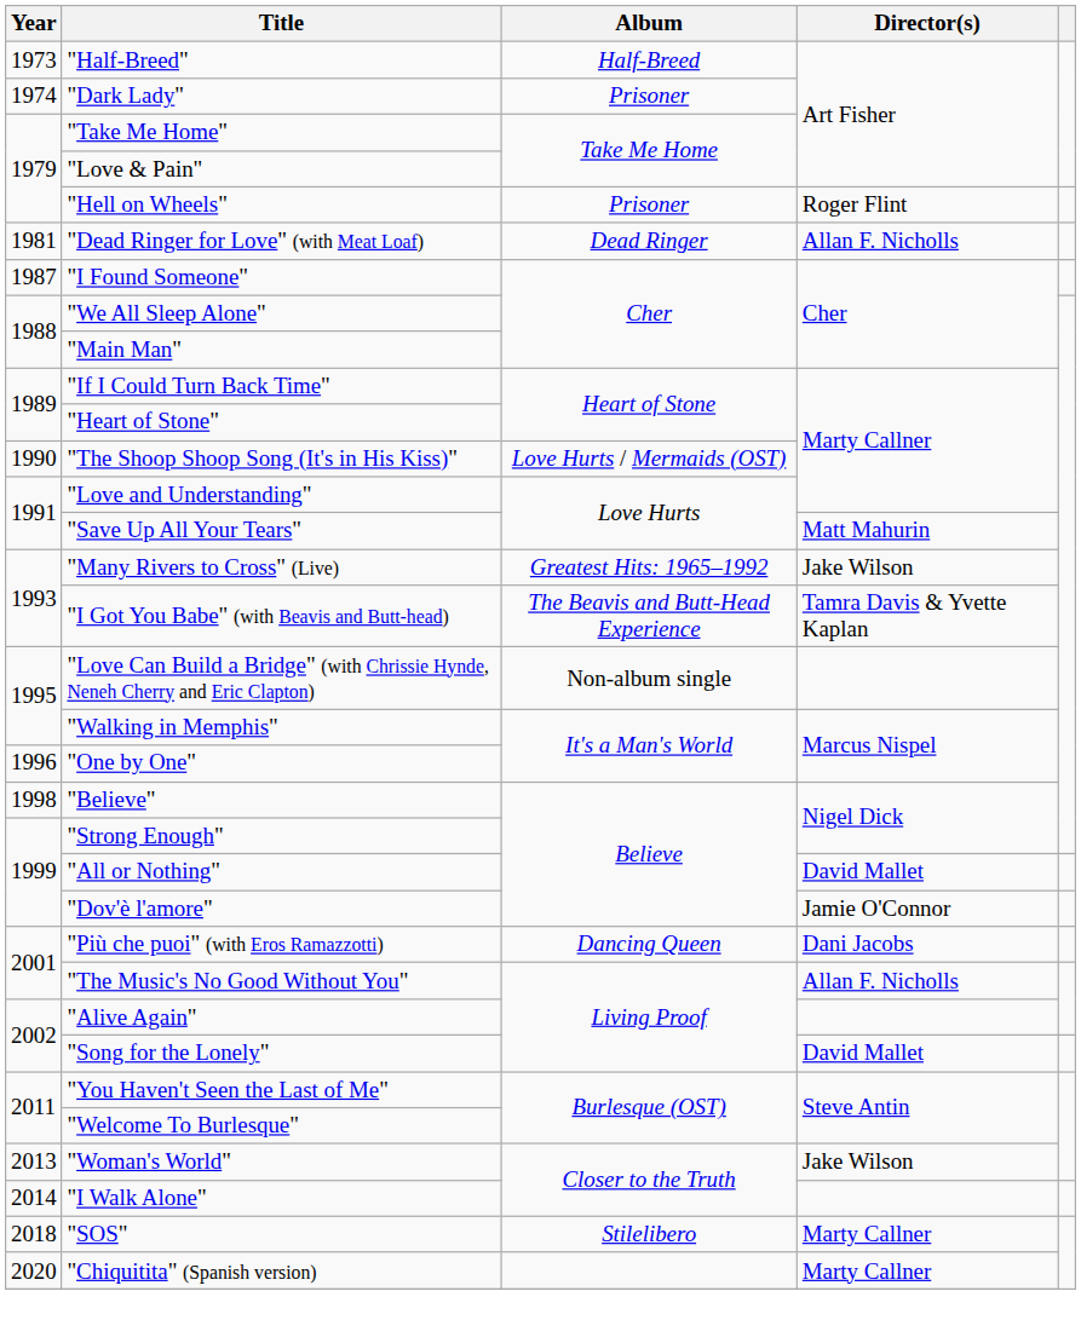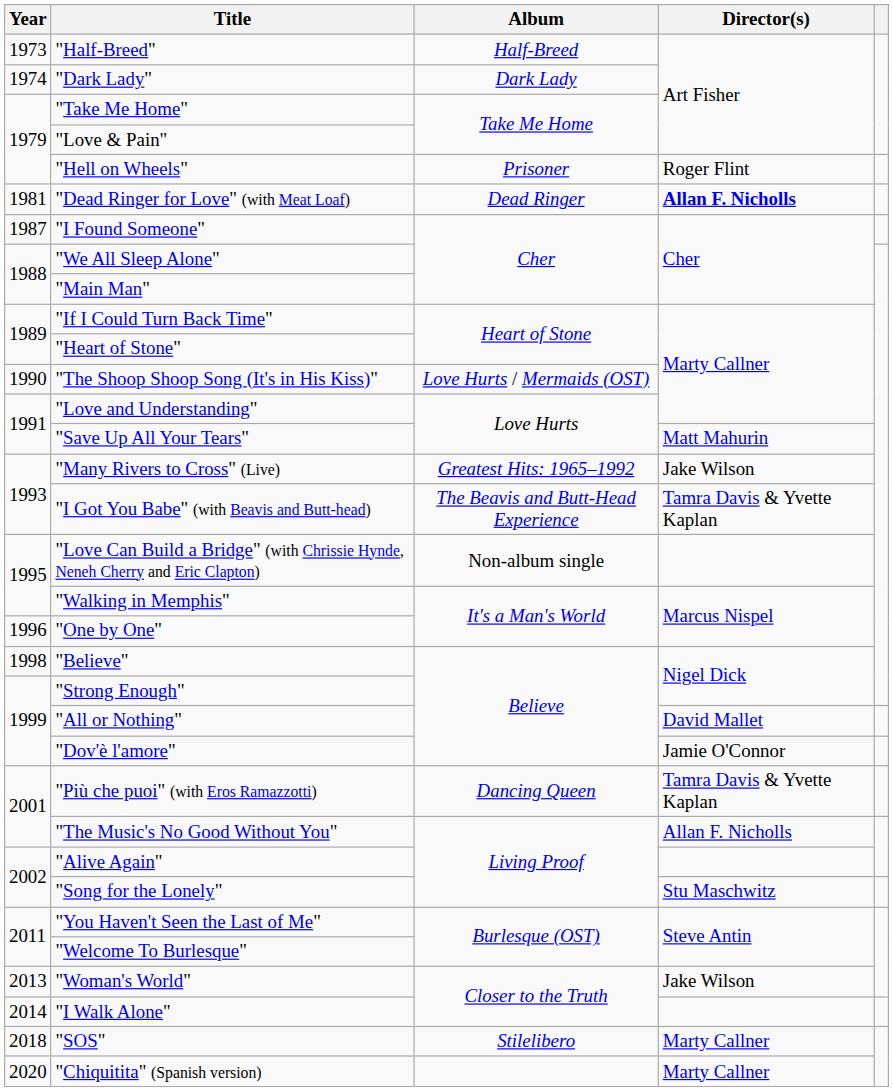 <table class="wikitable">
 <tr>
 <th width=10>Year</th>
 <th width=300>Title</th>
 <th width=200>Album</th>
 <th width=175>Director(s)</th>
 <th width=5></th>
 </tr>
 <tr>
 <td>1973</td>
 <td>"<a href='#'>Half-Breed</a>"</td>
 <td align=center><em><a href='#'>Half-Breed</a></em></td>
 <td rowspan="4">Art Fisher</td>
 </tr>
 <tr>
 <td>1974</td>
 <td>"<a href='#'>Dark Lady</a>"</td>
-<td align=center><em><a href='#'>Prisoner</a></em></td>
+<td align=center><em><a href='#'>Dark Lady</a></em></td>
 </tr>
 <tr>
 <td rowspan=3>1979</td>
 <td>"<a href='#'>Take Me Home</a>"</td>
 <td rowspan=2 align=center><em><a href='#'>Take Me Home</a></em></td>
 </tr>
 <tr>
 <td>"Love & Pain"</td>
 </tr>
 <tr>
 <td>"<a href='#'>Hell on Wheels</a>"</td>
 <td align=center><em><a href='#'>Prisoner</a></em></td>
 <td>Roger Flint</td>
 <td align=center></td>
 </tr>
 <tr>
 <td>1981</td>
 <td>"<a href='#'>Dead Ringer for Love</a>" <small>(with <a href='#'>Meat Loaf</a>)</small></td>
 <td align=center><em><a href='#'>Dead Ringer</a></em></td>
-<td><a href='#'>Allan F. Nicholls</a></td>
+<td><strong><a href='#'>Allan F. Nicholls</a></strong></td>
 </tr>
 <tr>
 <td>1987</td>
 <td>"<a href='#'>I Found Someone</a>"</td>
 <td rowspan=3 align=center><em><a href='#'>Cher</a></em></td>
 <td rowspan="3"><a href='#'>Cher</a></td>
 <td></td>
 </tr>
 <tr>
 <td rowspan=2>1988</td>
 <td>"<a href='#'>We All Sleep Alone</a>"</td>
 </tr>
 <tr>
 <td>"<a href='#'>Main Man</a>"</td>
 </tr>
 <tr>
 <td rowspan="2">1989</td>
 <td>"<a href='#'>If I Could Turn Back Time</a>"</td>
 <td rowspan="2" align=center><em><a href='#'>Heart of Stone</a></em></td>
 <td rowspan="4"><a href='#'>Marty Callner</a></td>
 </tr>
 <tr>
 <td>"<a href='#'>Heart of Stone</a>"</td>
 </tr>
 <tr>
 <td>1990</td>
 <td>"<a href='#'>The Shoop Shoop Song (It's in His Kiss)</a>"</td>
 <td align=center><em><a href='#'>Love Hurts</a></em> / <em><a href='#'>Mermaids (OST)</a></em></td>
 </tr>
 <tr>
 <td rowspan=2>1991</td>
 <td>"<a href='#'>Love and Understanding</a>"</td>
 <td rowspan=2 align=center><em>Love Hurts</em></td>
 </tr>
 <tr>
 <td>"<a href='#'>Save Up All Your Tears</a>"</td>
 <td><a href='#'>Matt Mahurin</a></td>
 </tr>
 <tr>
 <td rowspan=2>1993</td>
 <td>"<a href='#'>Many Rivers to Cross</a>" <small>(Live)</small></td>
 <td align=center><em><a href='#'>Greatest Hits: 1965–1992</a></em></td>
 <td>Jake Wilson</td>
 </tr>
 <tr>
 <td>"<a href='#'>I Got You Babe</a>" <small>(with <a href='#'>Beavis and Butt-head</a>)</small></td>
 <td align=center><em><a href='#'>The Beavis and Butt-Head Experience</a></em></td>
 <td><a href='#'>Tamra Davis</a> & Yvette Kaplan</td>
 </tr>
 <tr>
 <td rowspan=2>1995</td>
 <td>"<a href='#'>Love Can Build a Bridge</a>" <small>(with <a href='#'>Chrissie Hynde</a>, <a href='#'>Neneh Cherry</a> and <a href='#'>Eric Clapton</a>)</small></td>
 <td align=center>Non-album single</td>
 <td></td>
 </tr>
 <tr>
 <td>"<a href='#'>Walking in Memphis</a>"</td>
 <td rowspan=2 align=center><em><a href='#'>It's a Man's World</a></em></td>
 <td rowspan=2><a href='#'>Marcus Nispel</a></td>
 </tr>
 <tr>
 <td>1996</td>
 <td>"<a href='#'>One by One</a>"</td>
 </tr>
 <tr>
 <td>1998</td>
 <td>"<a href='#'>Believe</a>"</td>
 <td rowspan=4 align=center><em><a href='#'>Believe</a></em></td>
 <td rowspan=2><a href='#'>Nigel Dick</a></td>
 </tr>
 <tr>
 <td rowspan=3>1999</td>
 <td>"<a href='#'>Strong Enough</a>"</td>
 </tr>
 <tr>
 <td>"<a href='#'>All or Nothing</a>"</td>
 <td><a href='#'>David Mallet</a></td>
 <td align=center></td>
 </tr>
 <tr>
 <td>"<a href='#'>Dov'è l'amore</a>"</td>
 <td>Jamie O'Connor</td>
 </tr>
 <tr>
 <td rowspan=2>2001</td>
 <td>"<a href='#'>Più che puoi</a>" <small>(with <a href='#'>Eros Ramazzotti</a>)</small></td>
 <td align="center"><em><a href='#'>Dancing Queen</a></em></td>
-<td><a href='#'>Dani Jacobs</a></td>
+<td><a href='#'>Tamra Davis</a> & Yvette Kaplan</td>
 <td align=center></td>
 </tr>
 <tr>
 <td>"<a href='#'>The Music's No Good Without You</a>"</td>
 <td rowspan=3 align=center><em><a href='#'>Living Proof</a></em></td>
 <td><a href='#'>Allan F. Nicholls</a></td>
 </tr>
 <tr>
 <td rowspan=2>2002</td>
 <td>"<a href='#'>Alive Again</a>"</td>
 <td></td>
 </tr>
 <tr>
 <td>"<a href='#'>Song for the Lonely</a>"</td>
-<td><a href='#'>David Mallet</a></td>
+<td><a href='#'>Stu Maschwitz</a></td>
 <td align=center></td>
 </tr>
 <tr>
 <td rowspan=2>2011</td>
 <td>"<a href='#'>You Haven't Seen the Last of Me</a>"</td>
 <td rowspan=2 align=center><em><a href='#'>Burlesque (OST)</a></em></td>
 <td rowspan=2><a href='#'>Steve Antin</a></td>
 </tr>
 <tr>
 <td>"<a href='#'>Welcome To Burlesque</a>"</td>
 </tr>
 <tr>
 <td>2013</td>
 <td>"<a href='#'>Woman's World</a>"</td>
 <td rowspan=2 align=center><em><a href='#'>Closer to the Truth</a></em></td>
 <td>Jake Wilson</td>
 </tr>
 <tr>
 <td>2014</td>
 <td>"<a href='#'>I Walk Alone</a>"</td>
 <td></td>
 <td align=center></td>
 </tr>
 <tr>
 <td>2018</td>
 <td>"<a href='#'>SOS</a>"</td>
 <td align=center><em><a href='#'>Stilelibero</a></em></td>
 <td><a href='#'>Marty Callner</a></td>
 </tr>
 <tr>
 <td>2020</td>
 <td>"<a href='#'>Chiquitita</a>" <small>(Spanish version)</small></td>
 <td></td>
 <td><a href='#'>Marty Callner</a></td>
 </tr>
 <tr>
 </tr>
 </table>
